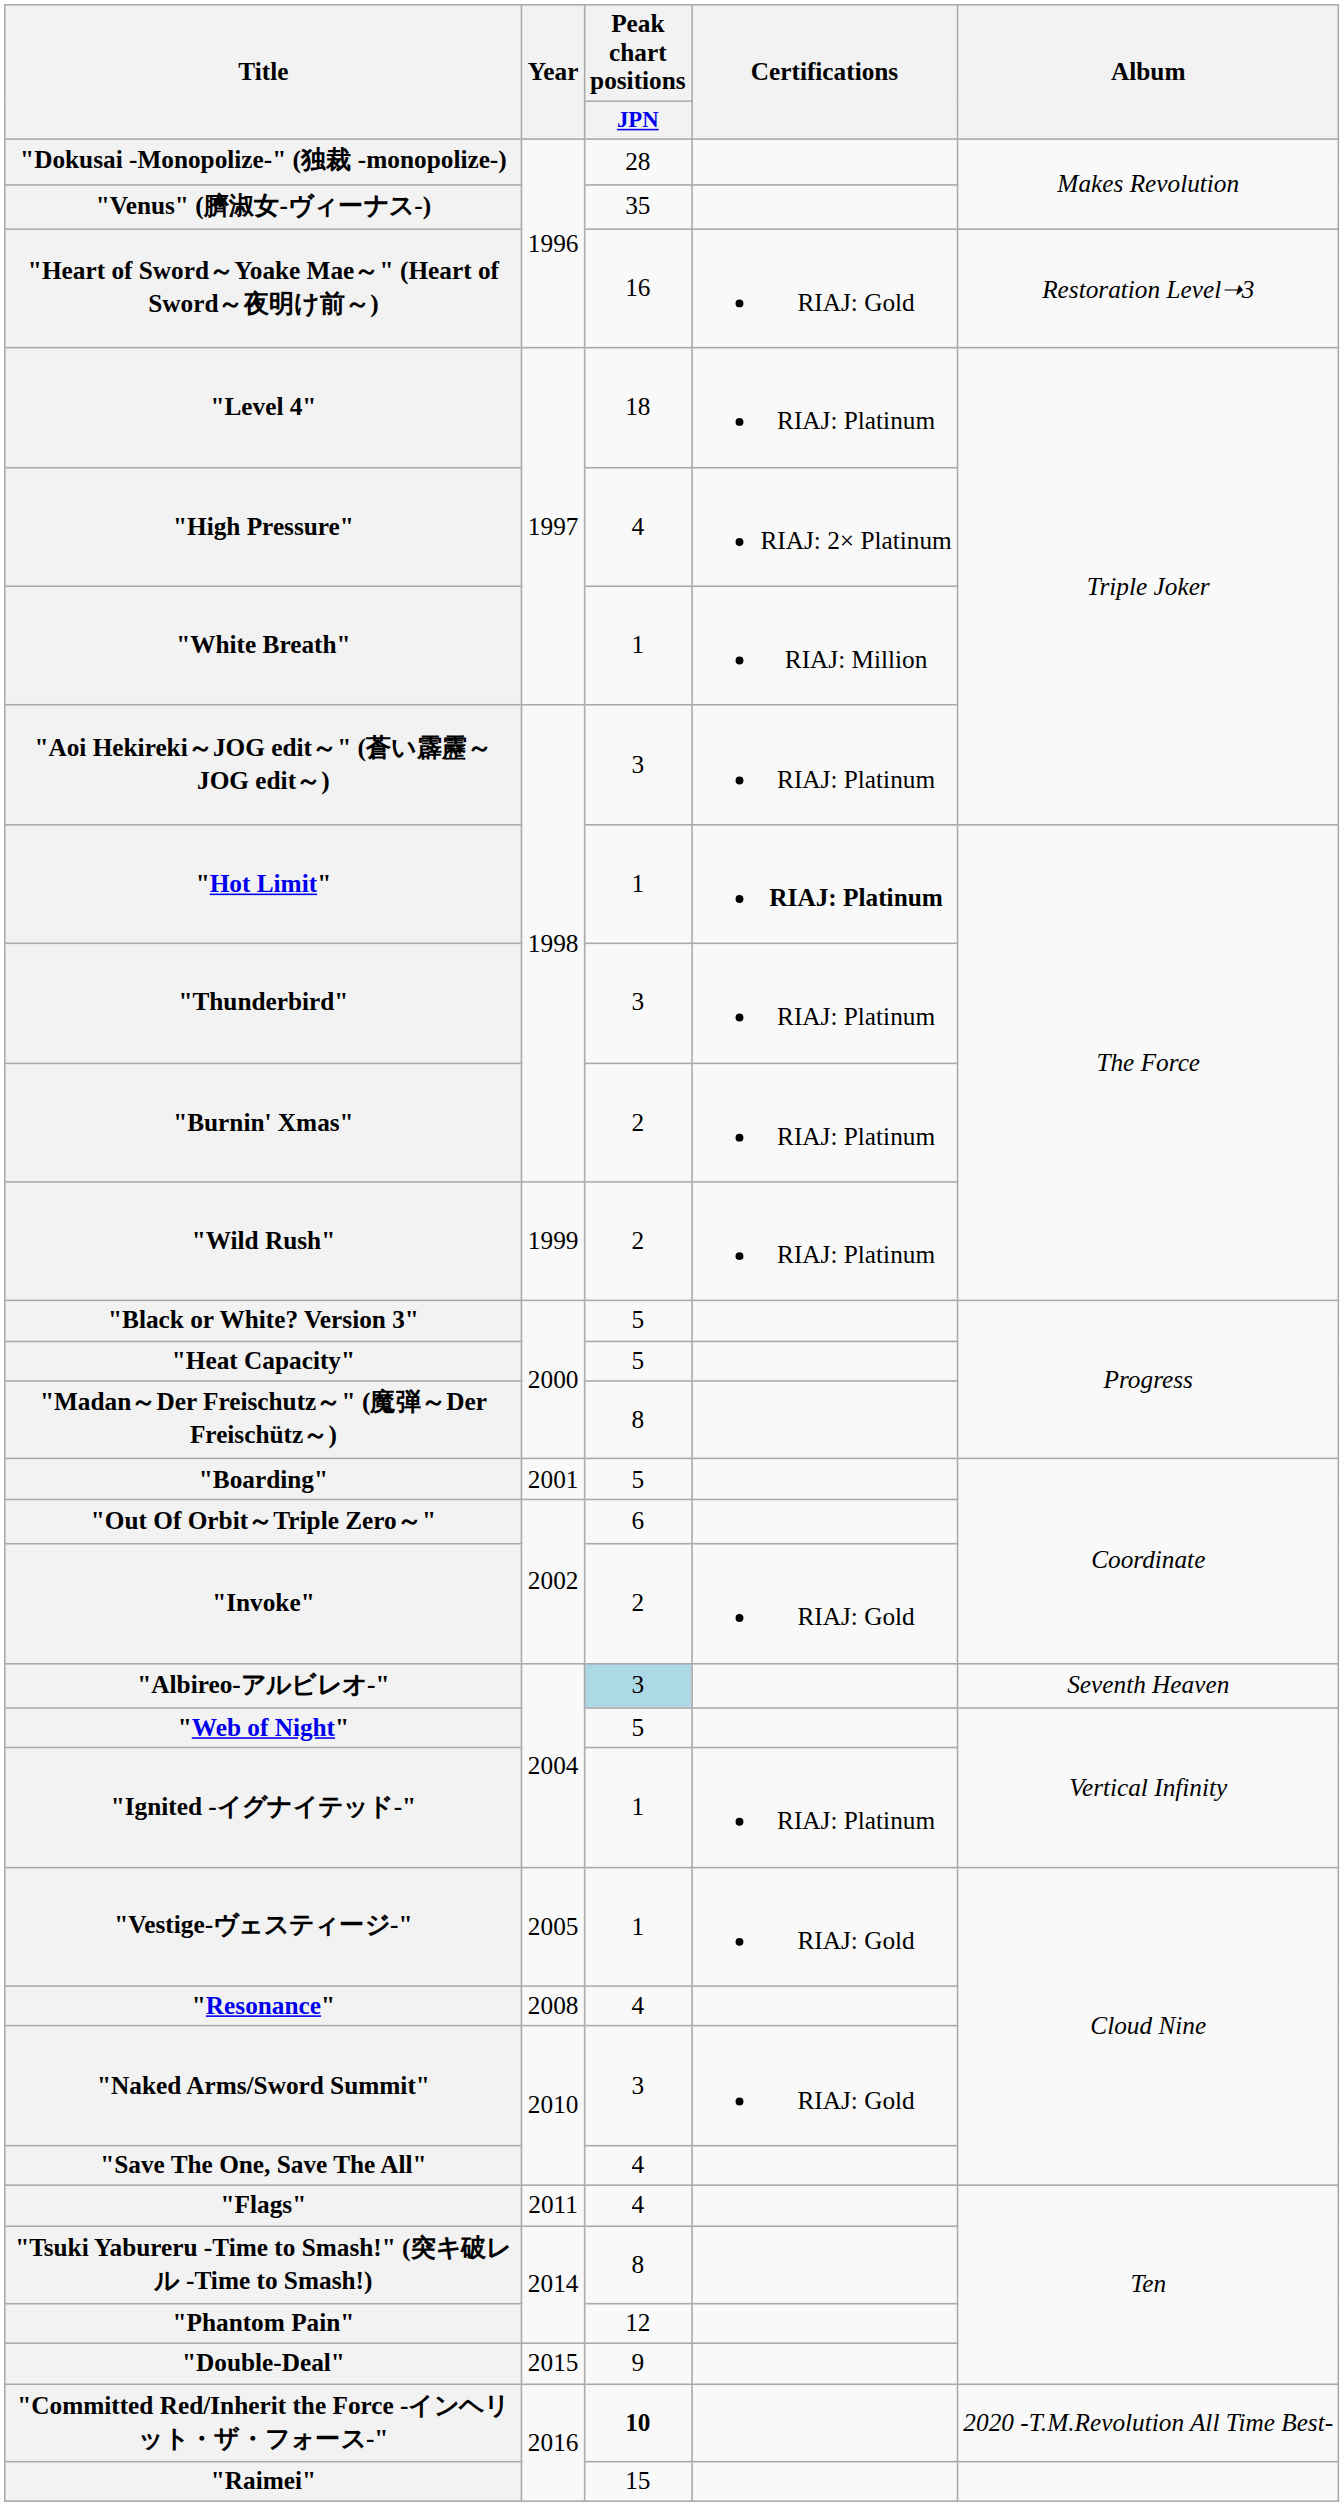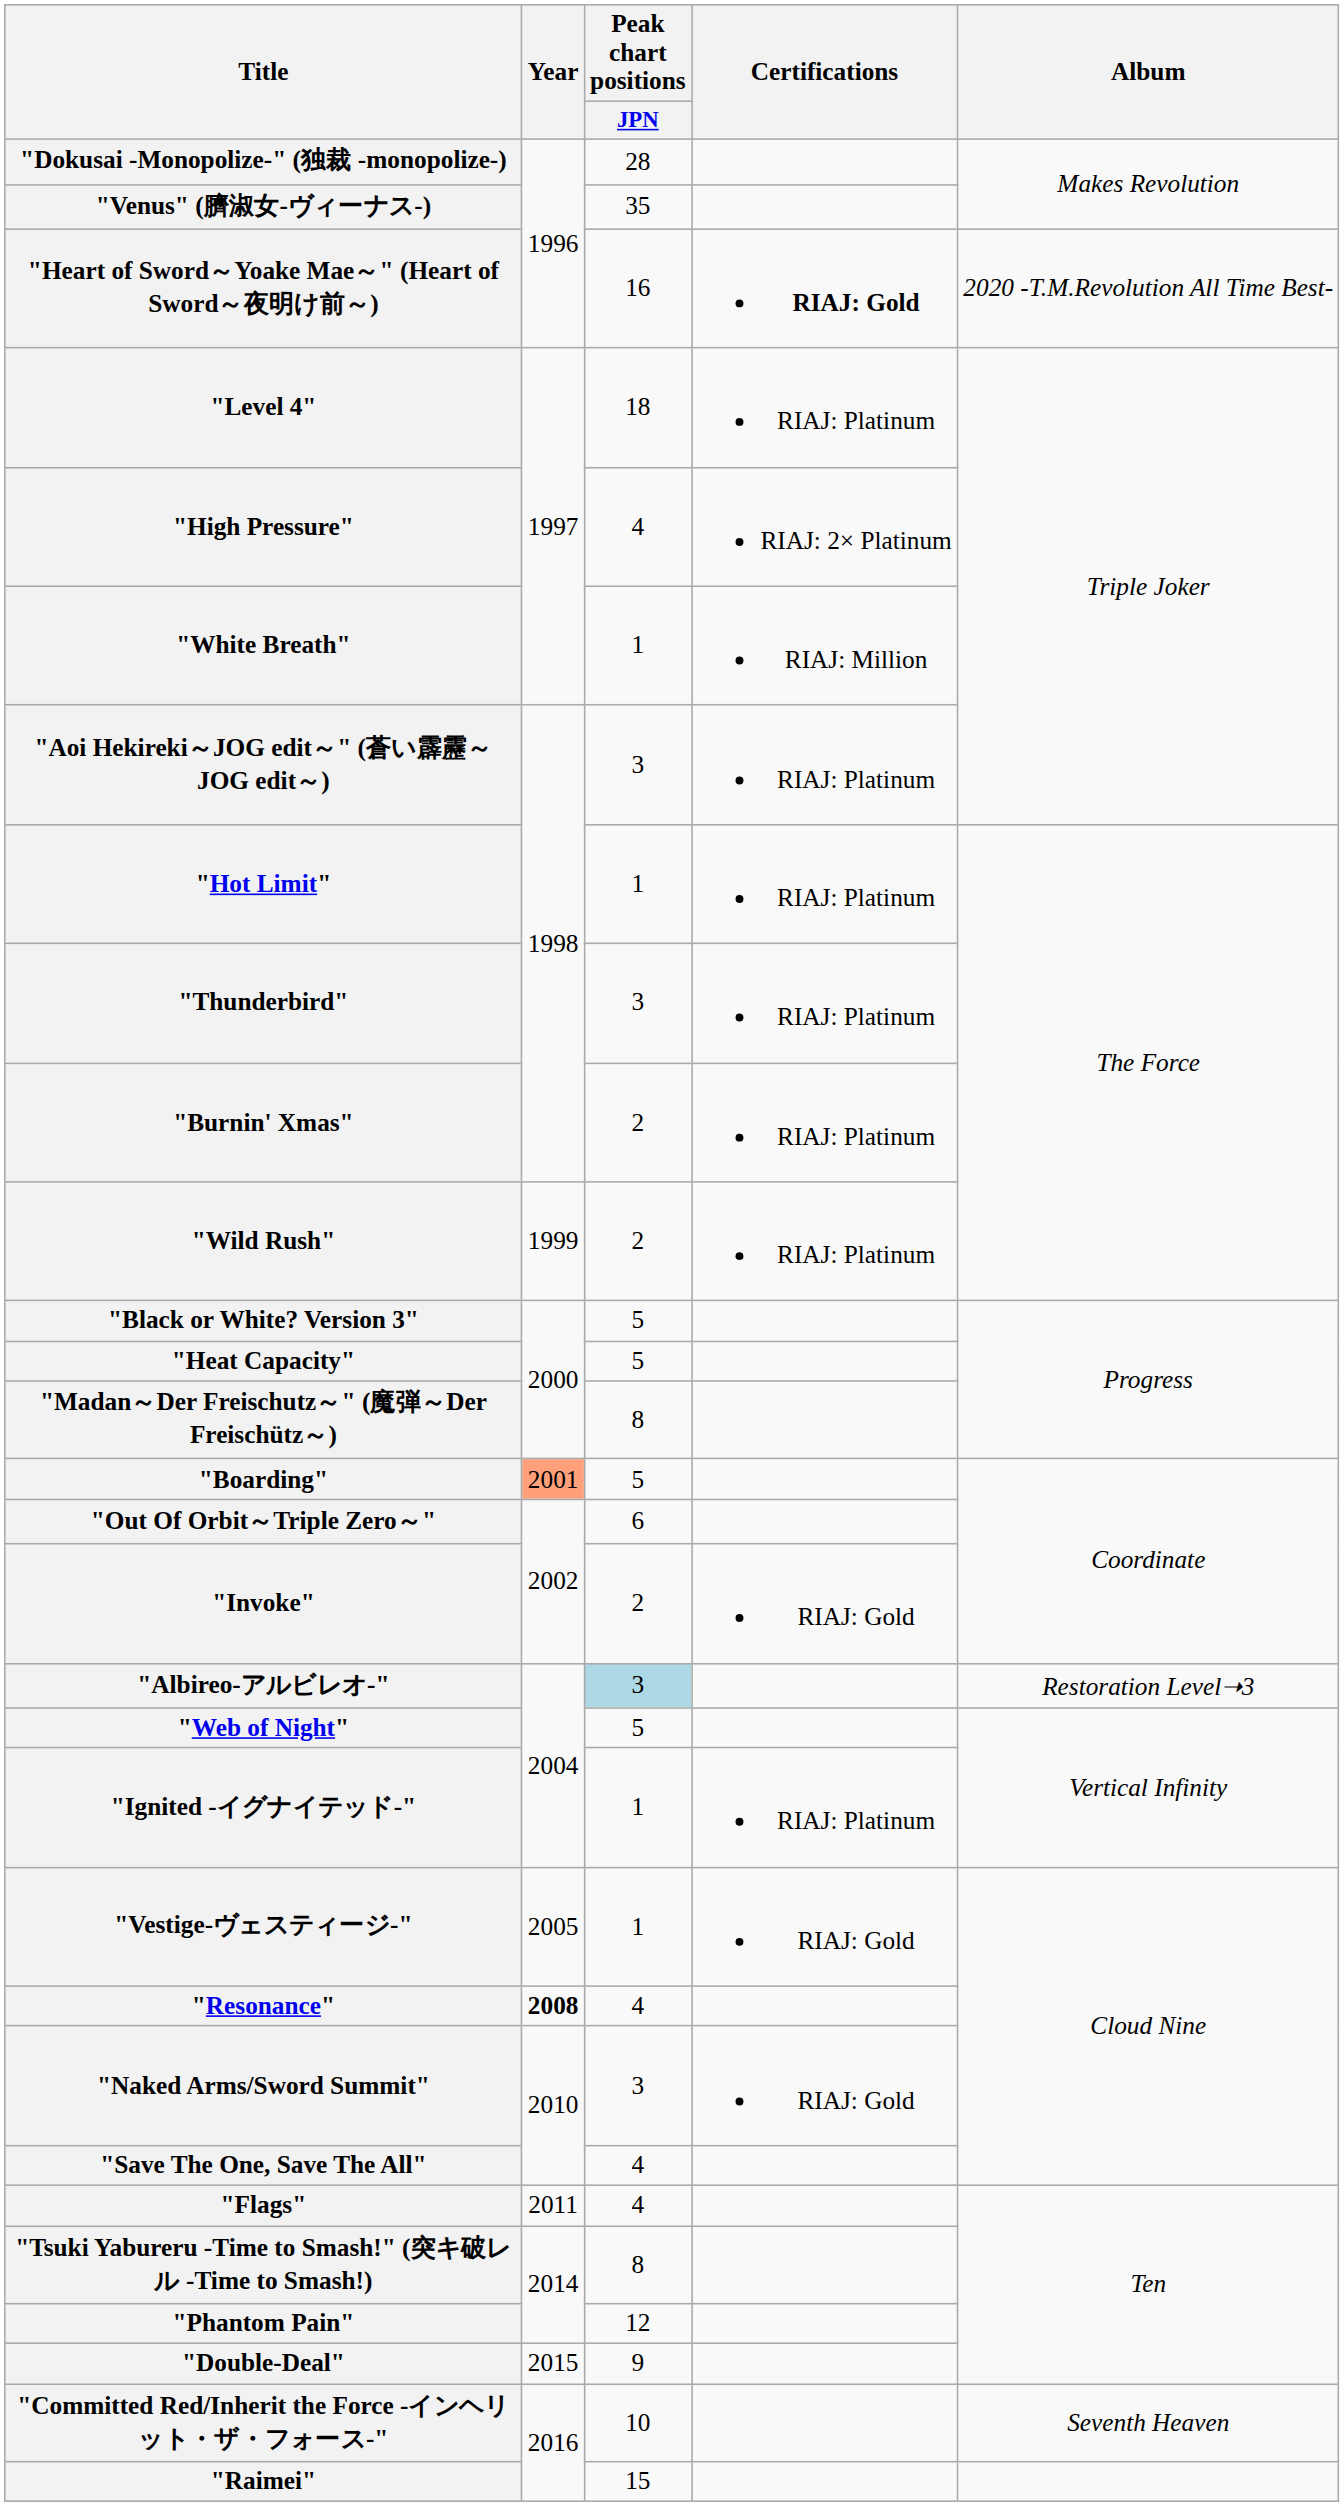 <table class="wikitable plainrowheaders" style="text-align:center;">
 <tr>
 <th rowspan="2" style="width:20em;">Title</th>
 <th rowspan="2">Year</th>
 <th colspan="1">Peak chart positions</th>
 <th rowspan="2">Certifications</th>
 <th rowspan="2">Album</th>
 </tr>
 <tr>
 <th scope="col" style="width:2.5em;font-size:90%;"><a href='#'>JPN</a><br></th>
 </tr>
 <tr>
 <th scope="row">"Dokusai -Monopolize-" (独裁 -monopolize-)</th>
 <td rowspan="3">1996</td>
 <td>28</td>
 <td></td>
 <td rowspan="2"><em>Makes Revolution</em></td>
 </tr>
 <tr>
 <th scope="row">"Venus" (臍淑女-ヴィーナス-)</th>
 <td>35</td>
 <td></td>
 </tr>
 <tr>
 <th scope="row">"Heart of Sword～Yoake Mae～" (Heart of Sword～夜明け前～)</th>
 <td>16</td>
-<td><br><ul><li>RIAJ: Gold</li></ul></td>
-<td><em>Restoration Level➝3</em></td>
+<td><strong><br><ul><li>RIAJ: Gold</li></ul></strong></td>
+<td><em>2020 -T.M.Revolution All Time Best-</em></td>
 </tr>
 <tr>
 <th scope="row">"Level 4"</th>
 <td rowspan="3">1997</td>
 <td>18</td>
 <td><br><ul><li>RIAJ: Platinum</li></ul></td>
 <td rowspan="4"><em>Triple Joker</em></td>
 </tr>
 <tr>
 <th scope="row">"High Pressure"</th>
 <td>4</td>
 <td><br><ul><li>RIAJ: 2× Platinum</li></ul></td>
 </tr>
 <tr>
 <th scope="row">"White Breath"</th>
 <td>1</td>
 <td><br><ul><li>RIAJ: Million</li></ul></td>
 </tr>
 <tr>
 <th scope="row">"Aoi Hekireki～JOG edit～" (蒼い霹靂～JOG edit～)</th>
 <td rowspan="4">1998</td>
 <td>3</td>
 <td><br><ul><li>RIAJ: Platinum</li></ul></td>
 </tr>
 <tr>
 <th scope="row">"<a href='#'>Hot Limit</a>"</th>
 <td>1</td>
-<td><strong><br><ul><li>RIAJ: Platinum</li></ul></strong></td>
+<td><br><ul><li>RIAJ: Platinum</li></ul></td>
 <td rowspan="4"><em>The Force</em></td>
 </tr>
 <tr>
 <th scope="row">"Thunderbird"</th>
 <td>3</td>
 <td><br><ul><li>RIAJ: Platinum</li></ul></td>
 </tr>
 <tr>
 <th scope="row">"Burnin' Xmas"</th>
 <td>2</td>
 <td><br><ul><li>RIAJ: Platinum</li></ul></td>
 </tr>
 <tr>
 <th scope="row">"Wild Rush"</th>
 <td>1999</td>
 <td>2</td>
 <td><br><ul><li>RIAJ: Platinum</li></ul></td>
 </tr>
 <tr>
 <th scope="row">"Black or White? Version 3"</th>
 <td rowspan="3">2000</td>
 <td>5</td>
 <td></td>
 <td rowspan="3"><em>Progress</em></td>
 </tr>
 <tr>
 <th scope="row">"Heat Capacity"</th>
 <td>5</td>
 <td></td>
 </tr>
 <tr>
 <th scope="row">"Madan～Der Freischutz～" (魔弾～Der Freischütz～)</th>
 <td>8</td>
 <td></td>
 </tr>
 <tr>
 <th scope="row">"Boarding"</th>
-<td>2001</td>
+<td style="background: lightsalmon;">2001</td>
 <td>5</td>
 <td></td>
 <td rowspan="3"><em>Coordinate</em></td>
 </tr>
 <tr>
 <th scope="row">"Out Of Orbit～Triple Zero～"</th>
 <td rowspan="2">2002</td>
 <td>6</td>
 <td></td>
 </tr>
 <tr>
 <th scope="row">"Invoke"</th>
 <td>2</td>
 <td><br><ul><li>RIAJ: Gold</li></ul></td>
 </tr>
 <tr>
 <th scope="row">"Albireo-アルビレオ-"</th>
 <td rowspan="3">2004</td>
 <td style="background: lightblue;">3</td>
 <td></td>
-<td><em>Seventh Heaven</em></td>
+<td><em>Restoration Level➝3</em></td>
 </tr>
 <tr>
 <th scope="row">"<a href='#'>Web of Night</a>"</th>
 <td>5</td>
 <td></td>
 <td rowspan="2"><em>Vertical Infinity</em></td>
 </tr>
 <tr>
 <th scope="row">"Ignited -イグナイテッド-"</th>
 <td>1</td>
 <td><br><ul><li>RIAJ: Platinum</li></ul></td>
 </tr>
 <tr>
 <th scope="row">"Vestige-ヴェスティージ-"</th>
 <td>2005</td>
 <td>1</td>
 <td><br><ul><li>RIAJ: Gold</li></ul></td>
 <td rowspan="4"><em>Cloud Nine</em></td>
 </tr>
 <tr>
 <th scope="row">"<a href='#'>Resonance</a>"</th>
-<td>2008</td>
+<td><strong>2008</strong></td>
 <td>4</td>
 <td></td>
 </tr>
 <tr>
 <th scope="row">"Naked Arms/Sword Summit"</th>
 <td rowspan="2">2010</td>
 <td>3</td>
 <td><br><ul><li>RIAJ: Gold</li></ul></td>
 </tr>
 <tr>
 <th scope="row">"Save The One, Save The All"</th>
 <td>4</td>
 <td></td>
 </tr>
 <tr>
 <th scope="row">"Flags"</th>
 <td>2011</td>
 <td>4</td>
 <td></td>
 <td rowspan="4"><em>Ten</em></td>
 </tr>
 <tr>
 <th scope="row">"Tsuki Yabureru -Time to Smash!" (突キ破レル -Time to Smash!)</th>
 <td rowspan="2">2014</td>
 <td>8</td>
 <td></td>
 </tr>
 <tr>
 <th scope="row">"Phantom Pain"</th>
 <td>12</td>
 <td></td>
 </tr>
 <tr>
 <th scope="row">"Double-Deal"</th>
 <td>2015</td>
 <td>9</td>
 <td></td>
 </tr>
 <tr>
 <th scope="row">"Committed Red/Inherit the Force -インヘリット・ザ・フォース-"</th>
 <td rowspan="2">2016</td>
-<td><strong>10</strong></td>
+<td>10</td>
 <td></td>
-<td><em>2020 -T.M.Revolution All Time Best-</em></td>
+<td><em>Seventh Heaven</em></td>
 </tr>
 <tr>
 <th scope="row">"Raimei"</th>
 <td>15</td>
 <td></td>
 <td></td>
 </tr>
 </table>
